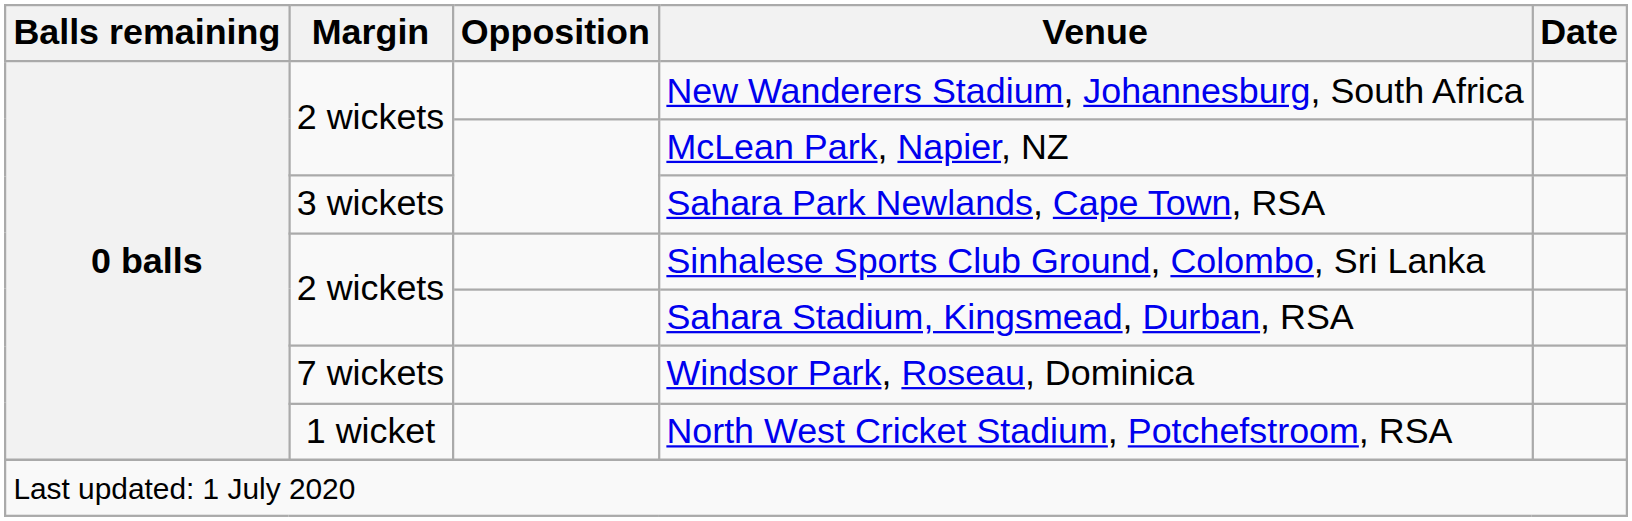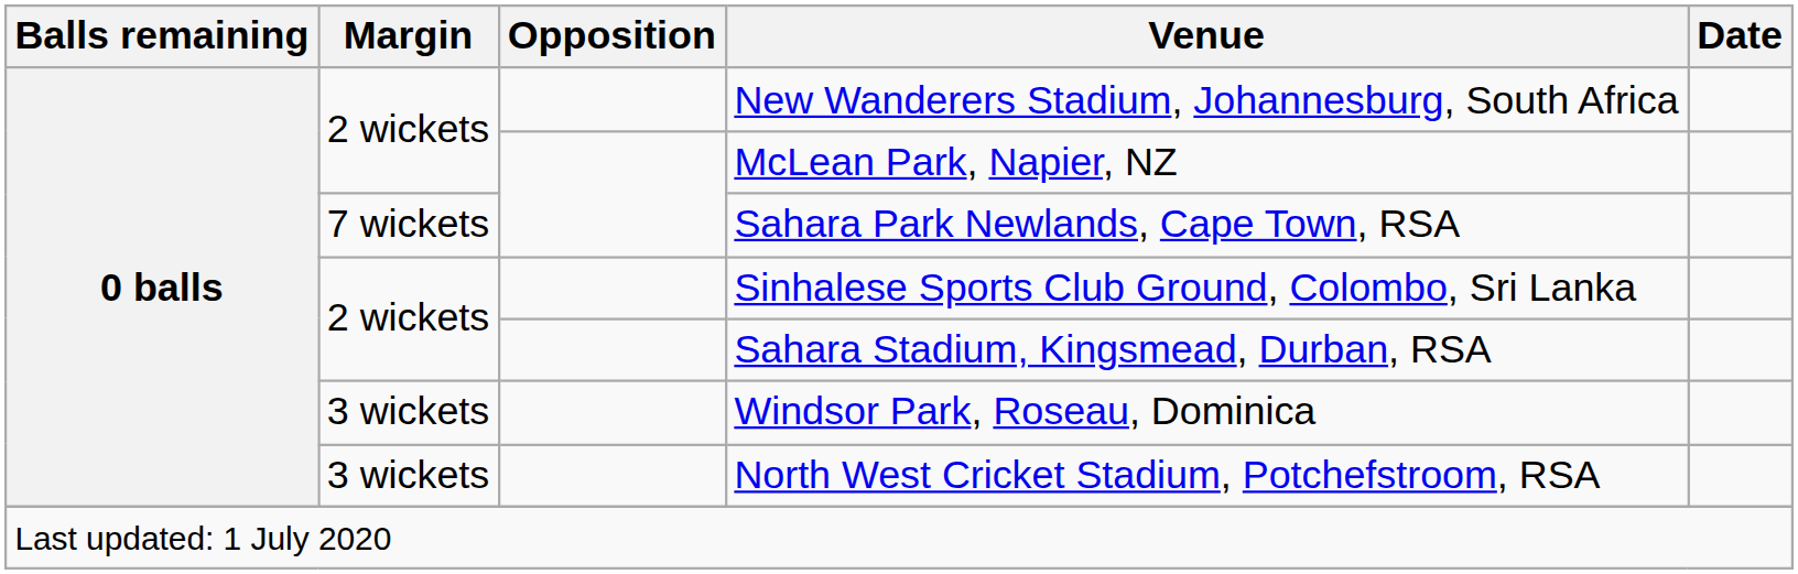 <table class="wikitable plainrowheaders sortable">
 <tr>
 <th scope=col>Balls remaining</th>
 <th scope=col>Margin</th>
 <th scope=col>Opposition</th>
 <th scope=col>Venue</th>
 <th scope=col>Date</th>
 </tr>
 <tr>
 <th scope=row style=text-align:center; rowspan=7><strong>0 balls</strong></th>
 <td scope=row style=text-align:center; rowspan=2>2 wickets</td>
 <td></td>
 <td><a href='#'>New Wanderers Stadium</a>, <a href='#'>Johannesburg</a>, South Africa</td>
 <td></td>
 </tr>
 <tr>
 <td rowspan=2></td>
 <td><a href='#'>McLean Park</a>, <a href='#'>Napier</a>, NZ</td>
 <td></td>
 </tr>
 <tr>
-<td scope=row style=text-align:center;>3 wickets</td>
+<td scope=row style=text-align:center;>7 wickets</td>
 <td><a href='#'>Sahara Park Newlands</a>, <a href='#'>Cape Town</a>, RSA</td>
 <td></td>
 </tr>
 <tr>
 <td scope=row style=text-align:center; rowspan=2>2 wickets</td>
 <td></td>
 <td><a href='#'>Sinhalese Sports Club Ground</a>, <a href='#'>Colombo</a>, Sri Lanka</td>
 <td></td>
 </tr>
 <tr>
 <td></td>
 <td><a href='#'>Sahara Stadium, Kingsmead</a>, <a href='#'>Durban</a>, RSA</td>
 <td></td>
 </tr>
 <tr>
-<td scope=row style=text-align:center;>7 wickets</td>
+<td scope=row style=text-align:center;>3 wickets</td>
 <td></td>
 <td><a href='#'>Windsor Park</a>, <a href='#'>Roseau</a>, Dominica</td>
 <td></td>
 </tr>
 <tr>
-<td scope=row style=text-align:center;>1 wicket</td>
+<td scope=row style=text-align:center;>3 wickets</td>
 <td></td>
 <td><a href='#'>North West Cricket Stadium</a>, <a href='#'>Potchefstroom</a>, RSA</td>
 <td></td>
 </tr>
 <tr>
 </tr>
 <tr class=sortbottom>
 <td colspan="5"><small>Last updated: 1 July 2020</small></td>
 </tr>
 </table>
